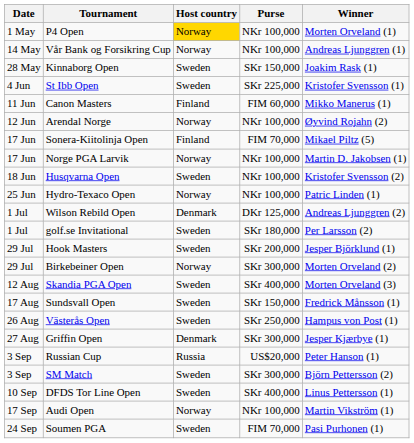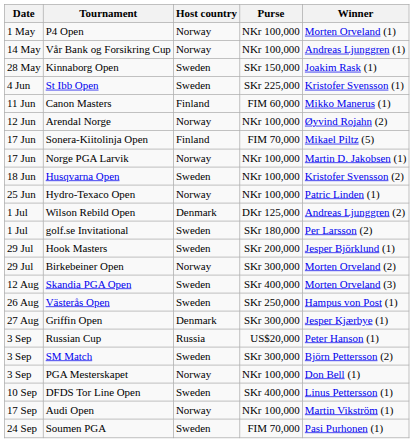 <table class="wikitable" style="font-size:95%;">
 <tr>
 <th>Date</th>
 <th>Tournament</th>
 <th>Host country</th>
 <th>Purse</th>
 <th>Winner</th>
 </tr>
 <tr>
 <td>1 May</td>
 <td>P4 Open</td>
-<td style="background: gold;">Norway</td>
+<td>Norway</td>
 <td align=right>NKr 100,000</td>
 <td> <a href='#'>Morten Orveland</a> (1)</td>
 </tr>
 <tr>
 <td>14 May</td>
 <td>Vår Bank og Forsikring Cup</td>
 <td>Norway</td>
 <td align=right>NKr 100,000</td>
 <td> <a href='#'>Andreas Ljunggren</a> (1)</td>
 </tr>
 <tr>
 <td>28 May</td>
 <td>Kinnaborg Open</td>
 <td>Sweden</td>
 <td align=right>SKr 150,000</td>
 <td> <a href='#'>Joakim Rask</a> (1)</td>
 </tr>
 <tr>
 <td>4 Jun</td>
 <td><a href='#'>St Ibb Open</a></td>
 <td>Sweden</td>
 <td align=right>SKr 225,000</td>
 <td> <a href='#'>Kristofer Svensson</a> (1)</td>
 </tr>
 <tr>
 <td>11 Jun</td>
 <td>Canon Masters</td>
 <td>Finland</td>
 <td align=right>FIM 60,000</td>
 <td> <a href='#'>Mikko Manerus</a> (1)</td>
 </tr>
 <tr>
 <td>12 Jun</td>
 <td>Arendal Norge</td>
 <td>Norway</td>
 <td align=right>NKr 100,000</td>
 <td> <a href='#'>Øyvind Rojahn</a> (2)</td>
 </tr>
 <tr>
 <td>17 Jun</td>
 <td>Sonera-Kiitolinja Open</td>
 <td>Finland</td>
 <td align=right>FIM 70,000</td>
 <td> <a href='#'>Mikael Piltz</a> (5)</td>
 </tr>
 <tr>
 <td>17 Jun</td>
 <td>Norge PGA Larvik</td>
 <td>Norway</td>
 <td align=right>NKr 100,000</td>
 <td> <a href='#'>Martin D. Jakobsen</a> (1)</td>
 </tr>
 <tr>
 <td>18 Jun</td>
 <td><a href='#'>Husqvarna Open</a></td>
 <td>Sweden</td>
 <td align=right>NKr 100,000</td>
 <td> <a href='#'>Kristofer Svensson</a> (2)</td>
 </tr>
 <tr>
 <td>25 Jun</td>
 <td>Hydro-Texaco Open</td>
 <td>Norway</td>
 <td align=right>NKr 100,000</td>
 <td> <a href='#'>Patric Linden</a> (1)</td>
 </tr>
 <tr>
 <td>1 Jul</td>
 <td>Wilson Rebild Open</td>
 <td>Denmark</td>
 <td align=right>DKr 125,000</td>
 <td> <a href='#'>Andreas Ljunggren</a> (2)</td>
 </tr>
 <tr>
 <td>1 Jul</td>
 <td>golf.se Invitational</td>
 <td>Sweden</td>
 <td align=right>SKr 180,000</td>
 <td> <a href='#'>Per Larsson</a> (2)</td>
 </tr>
 <tr>
 <td>29 Jul</td>
 <td>Hook Masters</td>
 <td>Sweden</td>
 <td align=right>SKr 200,000</td>
 <td> <a href='#'>Jesper Björklund</a> (1)</td>
 </tr>
 <tr>
 <td>29 Jul</td>
 <td>Birkebeiner Open</td>
 <td>Norway</td>
 <td align=right>SKr 300,000</td>
 <td> <a href='#'>Morten Orveland</a> (2)</td>
 </tr>
 <tr>
 <td>12 Aug</td>
 <td><a href='#'>Skandia PGA Open</a></td>
 <td>Sweden</td>
 <td align=right>SKr 400,000</td>
 <td> <a href='#'>Morten Orveland</a> (3)</td>
 </tr>
 <tr>
-<td>17 Aug</td>
-<td>Sundsvall Open</td>
-<td>Sweden</td>
-<td align=right>SKr 150,000</td>
-<td> <a href='#'>Fredrick Månsson</a> (1)</td>
-</tr>
-<tr>
 <td>26 Aug</td>
 <td><a href='#'>Västerås Open</a></td>
 <td>Sweden</td>
 <td align=right>SKr 250,000</td>
 <td> <a href='#'>Hampus von Post</a> (1)</td>
 </tr>
 <tr>
 <td>27 Aug</td>
 <td>Griffin Open</td>
 <td>Denmark</td>
 <td align=right>SKr 300,000</td>
 <td> <a href='#'>Jesper Kjærbye</a> (1)</td>
 </tr>
 <tr>
 <td>3 Sep</td>
 <td>Russian Cup</td>
 <td>Russia</td>
 <td align=right>US$20,000</td>
 <td> <a href='#'>Peter Hanson</a> (1)</td>
 </tr>
 <tr>
 <td>3 Sep</td>
 <td><a href='#'>SM Match</a></td>
 <td>Sweden</td>
 <td align=right>SKr 300,000</td>
 <td> <a href='#'>Björn Pettersson</a> (2)</td>
 </tr>
 <tr>
+<td>3 Sep</td>
+<td>PGA Mesterskapet</td>
+<td>Norway</td>
+<td align=right>NKr 100,000</td>
+<td> <a href='#'>Don Bell</a> (1)</td>
+</tr>
+<tr>
 <td>10 Sep</td>
 <td>DFDS Tor Line Open</td>
 <td>Sweden</td>
 <td align=right>SKr 400,000</td>
 <td> <a href='#'>Linus Pettersson</a> (1)</td>
 </tr>
 <tr>
 <td>17 Sep</td>
 <td>Audi Open</td>
 <td>Norway</td>
 <td align=right>NKr 100,000</td>
 <td> <a href='#'>Martin Vikström</a> (1)</td>
 </tr>
 <tr>
 <td>24 Sep</td>
 <td>Soumen PGA</td>
 <td>Sweden</td>
 <td align=right>FIM 70,000</td>
 <td> <a href='#'>Pasi Purhonen</a> (1)</td>
 </tr>
 </table>
